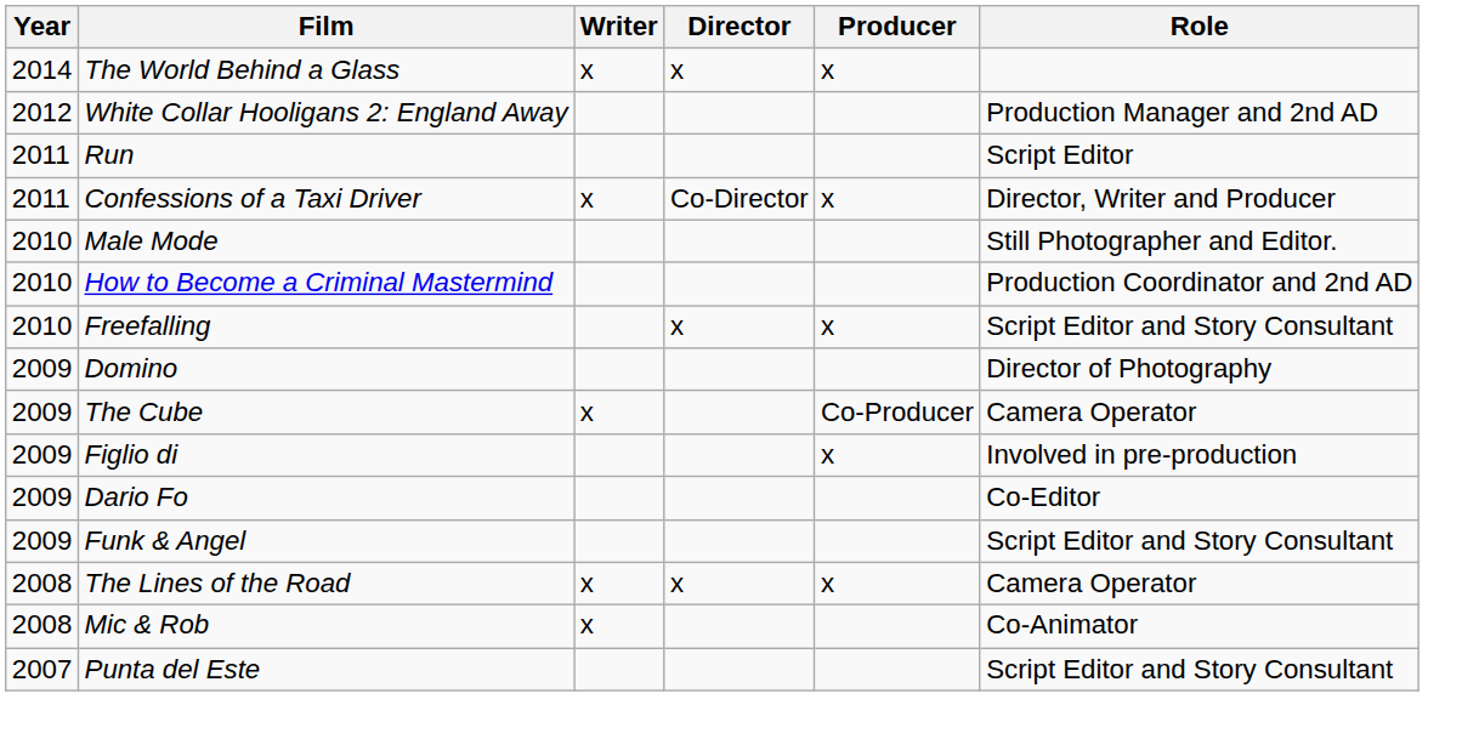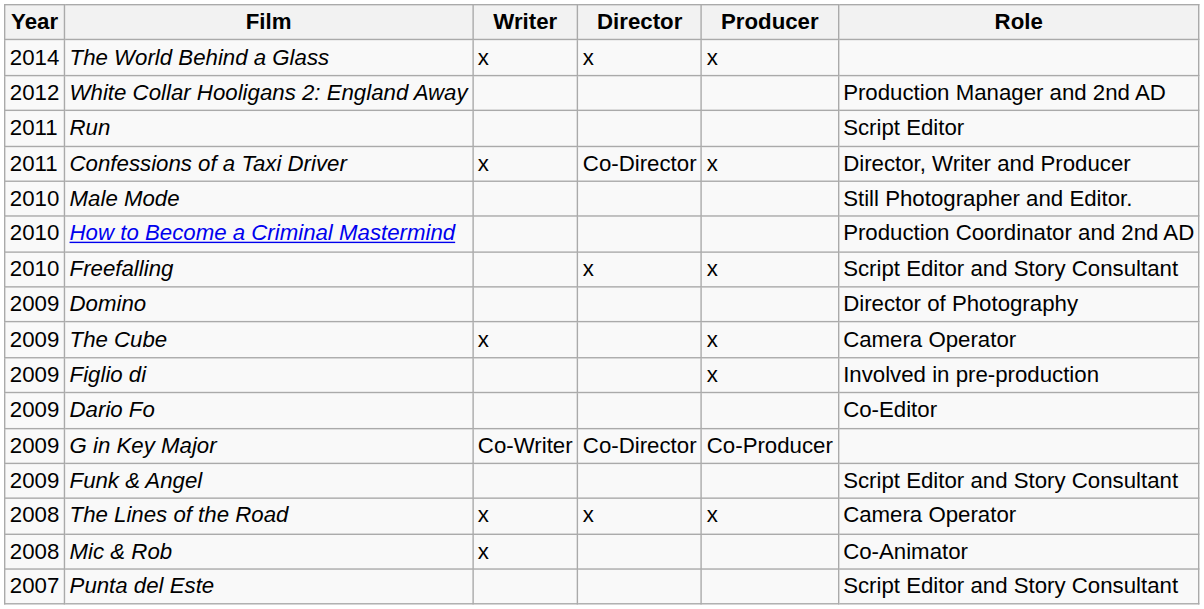 <table class="wikitable sortable">
 <tr>
 <th>Year</th>
 <th>Film</th>
 <th>Writer</th>
 <th>Director</th>
 <th>Producer</th>
 <th>Role</th>
 </tr>
 <tr>
 <td>2014</td>
 <td><em>The World Behind a Glass</em></td>
 <td>x</td>
 <td>x</td>
 <td>x</td>
 <td></td>
 </tr>
 <tr>
 <td>2012</td>
 <td><em>White Collar Hooligans 2: England Away</em></td>
 <td></td>
 <td></td>
 <td></td>
 <td>Production Manager and 2nd AD</td>
 </tr>
 <tr>
 <td>2011</td>
 <td><em>Run</em></td>
 <td></td>
 <td></td>
 <td></td>
 <td>Script Editor</td>
 </tr>
 <tr>
 <td>2011</td>
 <td><em>Confessions of a Taxi Driver</em></td>
 <td>x</td>
 <td>Co-Director</td>
 <td>x</td>
 <td>Director, Writer and Producer</td>
 </tr>
 <tr>
 <td>2010</td>
 <td><em>Male Mode</em></td>
 <td></td>
 <td></td>
 <td></td>
 <td>Still Photographer and Editor.</td>
 </tr>
 <tr>
 <td>2010</td>
 <td><em><a href='#'>How to Become a Criminal Mastermind</a></em></td>
 <td></td>
 <td></td>
 <td></td>
 <td>Production Coordinator and 2nd AD</td>
 </tr>
 <tr>
 <td>2010</td>
 <td><em>Freefalling</em></td>
 <td></td>
 <td>x</td>
 <td>x</td>
 <td>Script Editor and Story Consultant</td>
 </tr>
 <tr>
 <td>2009</td>
 <td><em>Domino</em></td>
 <td></td>
 <td></td>
 <td></td>
 <td>Director of Photography</td>
 </tr>
 <tr>
 <td>2009</td>
 <td><em>The Cube</em></td>
 <td>x</td>
 <td></td>
-<td>Co-Producer</td>
+<td>x</td>
 <td>Camera Operator</td>
 </tr>
 <tr>
 <td>2009</td>
 <td><em>Figlio di</em></td>
 <td></td>
 <td></td>
 <td>x</td>
 <td>Involved in pre-production</td>
 </tr>
 <tr>
 <td>2009</td>
 <td><em>Dario Fo</em></td>
 <td></td>
 <td></td>
 <td></td>
 <td>Co-Editor</td>
+</tr>
+<tr>
+<td>2009</td>
+<td><em>G in Key Major</em></td>
+<td>Co-Writer</td>
+<td>Co-Director</td>
+<td>Co-Producer</td>
+<td></td>
 </tr>
 <tr>
 <td>2009</td>
 <td><em>Funk & Angel</em></td>
 <td></td>
 <td></td>
 <td></td>
 <td>Script Editor and Story Consultant</td>
 </tr>
 <tr>
 <td>2008</td>
 <td><em>The Lines of the Road</em></td>
 <td>x</td>
 <td>x</td>
 <td>x</td>
 <td>Camera Operator</td>
 </tr>
 <tr>
 <td>2008</td>
 <td><em>Mic & Rob</em></td>
 <td>x</td>
 <td></td>
 <td></td>
 <td>Co-Animator</td>
 </tr>
 <tr>
 <td>2007</td>
 <td><em>Punta del Este</em></td>
 <td></td>
 <td></td>
 <td></td>
 <td>Script Editor and Story Consultant</td>
 </tr>
 </table>
